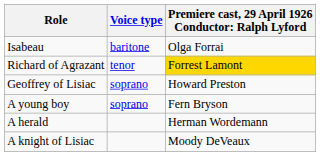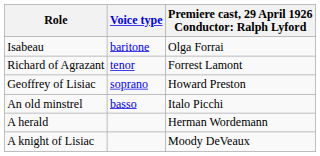 <table class="wikitable">
 <tr>
 <th>Role</th>
 <th><a href='#'>Voice type</a></th>
 <th>Premiere cast, 29 April 1926<br>Conductor: Ralph Lyford</th>
 </tr>
 <tr>
 <td>Isabeau</td>
 <td><a href='#'>baritone</a></td>
 <td>Olga Forrai</td>
 </tr>
 <tr>
 <td>Richard of Agrazant</td>
 <td><a href='#'>tenor</a></td>
-<td style="background: gold;">Forrest Lamont</td>
+<td>Forrest Lamont</td>
 </tr>
 <tr>
 <td>Geoffrey of Lisiac</td>
 <td><a href='#'>soprano</a></td>
 <td>Howard Preston</td>
 </tr>
 <tr>
-<td>A young boy</td>
-<td><a href='#'>soprano</a></td>
-<td>Fern Bryson</td>
+<td>An old minstrel</td>
+<td><a href='#'>basso</a></td>
+<td>Italo Picchi</td>
 </tr>
 <tr>
 <td>A herald</td>
 <td></td>
 <td>Herman Wordemann</td>
 </tr>
 <tr>
 <td>A knight of Lisiac</td>
 <td></td>
 <td>Moody DeVeaux</td>
 </tr>
 </table>
